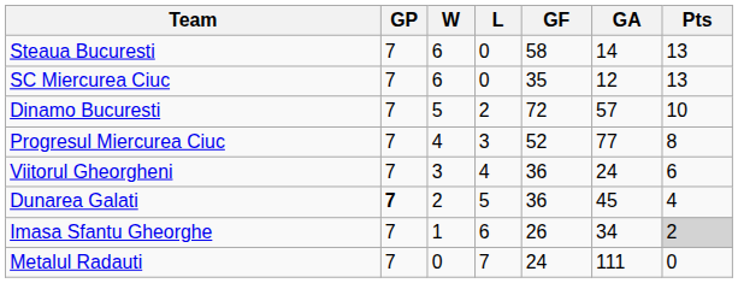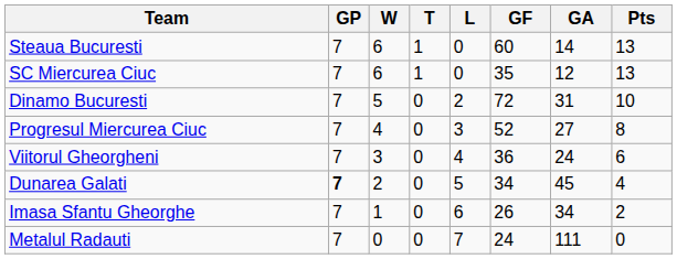 <table class="wikitable">
 <tr>
 <th width="40%">Team</th>
 <th width="5%">GP</th>
 <th width="5%">W</th>
+<th width="5%">T</th>
 <th width="5%">L</th>
 <th width="7.5%">GF</th>
 <th width="7.5%">GA</th>
 <th width="7.5%">Pts</th>
 </tr>
 <tr>
 <td><a href='#'>Steaua Bucuresti</a></td>
 <td>7</td>
 <td>6</td>
+<td>1</td>
 <td>0</td>
-<td>58</td>
+<td>60</td>
 <td>14</td>
 <td>13</td>
 </tr>
 <tr>
 <td><a href='#'>SC Miercurea Ciuc</a></td>
 <td>7</td>
 <td>6</td>
+<td>1</td>
 <td>0</td>
 <td>35</td>
 <td>12</td>
 <td>13</td>
 </tr>
 <tr>
 <td><a href='#'>Dinamo Bucuresti</a></td>
 <td>7</td>
 <td>5</td>
+<td>0</td>
 <td>2</td>
 <td>72</td>
-<td>57</td>
+<td>31</td>
 <td>10</td>
 </tr>
 <tr>
 <td><a href='#'>Progresul Miercurea Ciuc</a></td>
 <td>7</td>
 <td>4</td>
+<td>0</td>
 <td>3</td>
 <td>52</td>
-<td>77</td>
+<td>27</td>
 <td>8</td>
 </tr>
 <tr>
 <td><a href='#'>Viitorul Gheorgheni</a></td>
 <td>7</td>
 <td>3</td>
+<td>0</td>
 <td>4</td>
 <td>36</td>
 <td>24</td>
 <td>6</td>
 </tr>
 <tr>
 <td><a href='#'>Dunarea Galati</a></td>
 <td><strong>7</strong></td>
 <td>2</td>
+<td>0</td>
 <td>5</td>
-<td>36</td>
+<td>34</td>
 <td>45</td>
 <td>4</td>
 </tr>
 <tr>
 <td><a href='#'>Imasa Sfantu Gheorghe</a></td>
 <td>7</td>
 <td>1</td>
+<td>0</td>
 <td>6</td>
 <td>26</td>
 <td>34</td>
-<td style="background: lightgrey;">2</td>
+<td>2</td>
 </tr>
 <tr>
 <td><a href='#'>Metalul Radauti</a></td>
 <td>7</td>
+<td>0</td>
 <td>0</td>
 <td>7</td>
 <td>24</td>
 <td>111</td>
 <td>0</td>
 </tr>
 </table>
